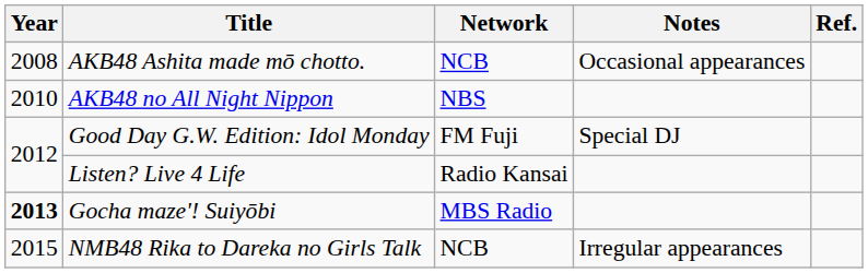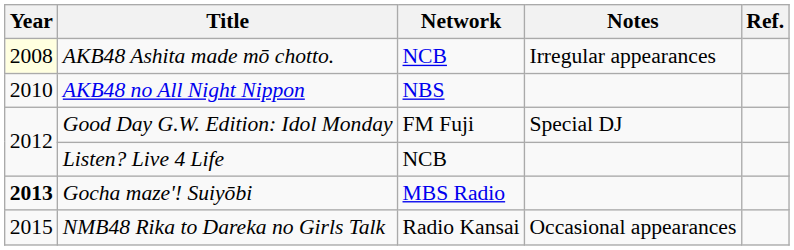 <table class="wikitable">
 <tr>
 <th>Year</th>
 <th>Title</th>
 <th>Network</th>
 <th>Notes</th>
 <th>Ref.</th>
 </tr>
 <tr>
-<td>2008</td>
+<td style="background: lightyellow;">2008</td>
 <td><em>AKB48 Ashita made mō chotto.</em></td>
 <td><a href='#'>NCB</a></td>
-<td>Occasional appearances</td>
+<td>Irregular appearances</td>
 <td></td>
 </tr>
 <tr>
 <td>2010</td>
 <td><em><a href='#'>AKB48 no All Night Nippon</a></em></td>
 <td><a href='#'>NBS</a></td>
 <td></td>
 <td></td>
 </tr>
 <tr>
 <td rowspan="2">2012</td>
 <td><em>Good Day G.W. Edition: Idol Monday</em></td>
 <td>FM Fuji</td>
 <td>Special DJ</td>
 <td></td>
 </tr>
 <tr>
 <td><em>Listen? Live 4 Life</em></td>
-<td>Radio Kansai</td>
+<td>NCB</td>
 <td></td>
 <td></td>
 </tr>
 <tr>
 <td><strong>2013</strong></td>
 <td><em>Gocha maze'! Suiyōbi</em></td>
 <td><a href='#'>MBS Radio</a></td>
 <td></td>
 <td></td>
 </tr>
 <tr>
 <td>2015</td>
 <td><em>NMB48 Rika to Dareka no Girls Talk</em></td>
-<td>NCB</td>
-<td>Irregular appearances</td>
+<td>Radio Kansai</td>
+<td>Occasional appearances</td>
 <td></td>
 </tr>
 </table>
